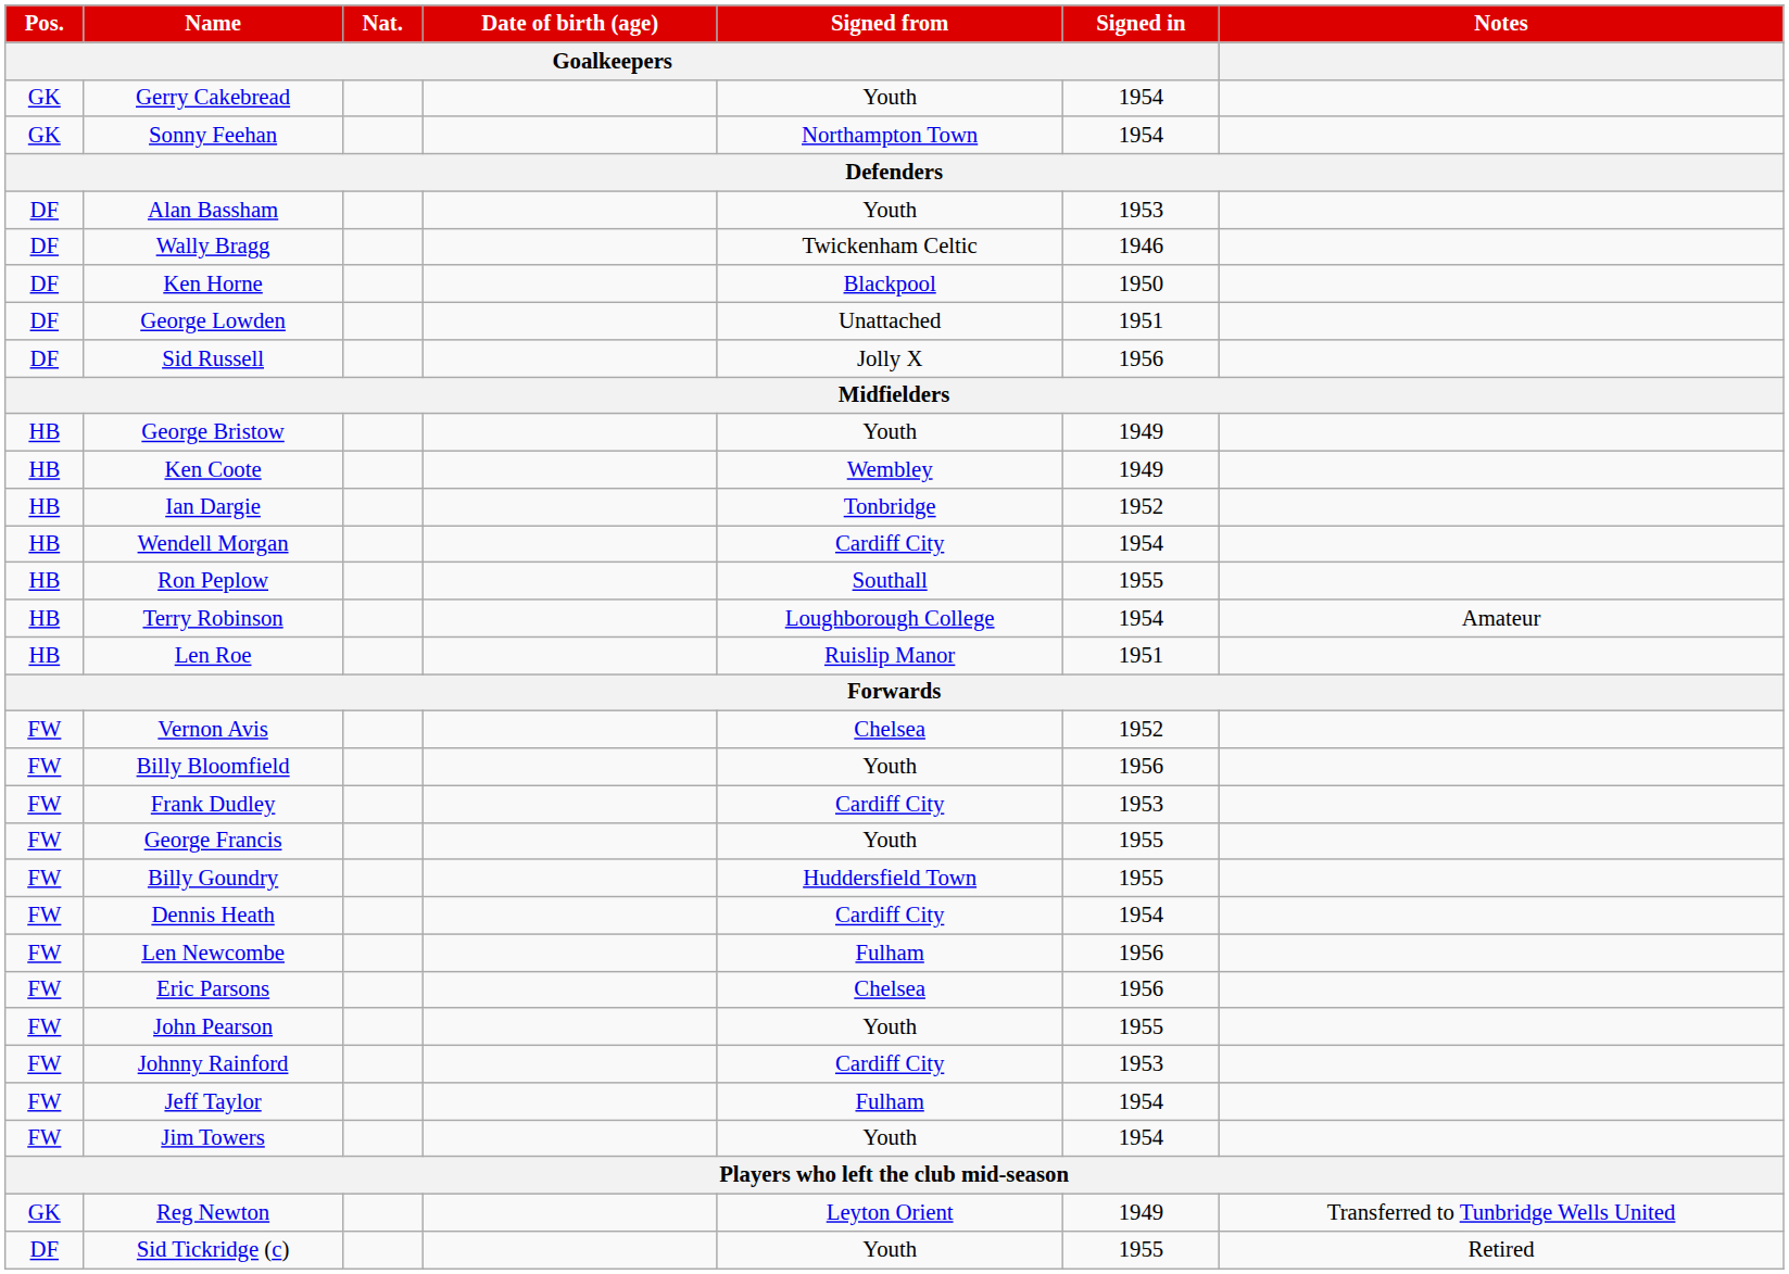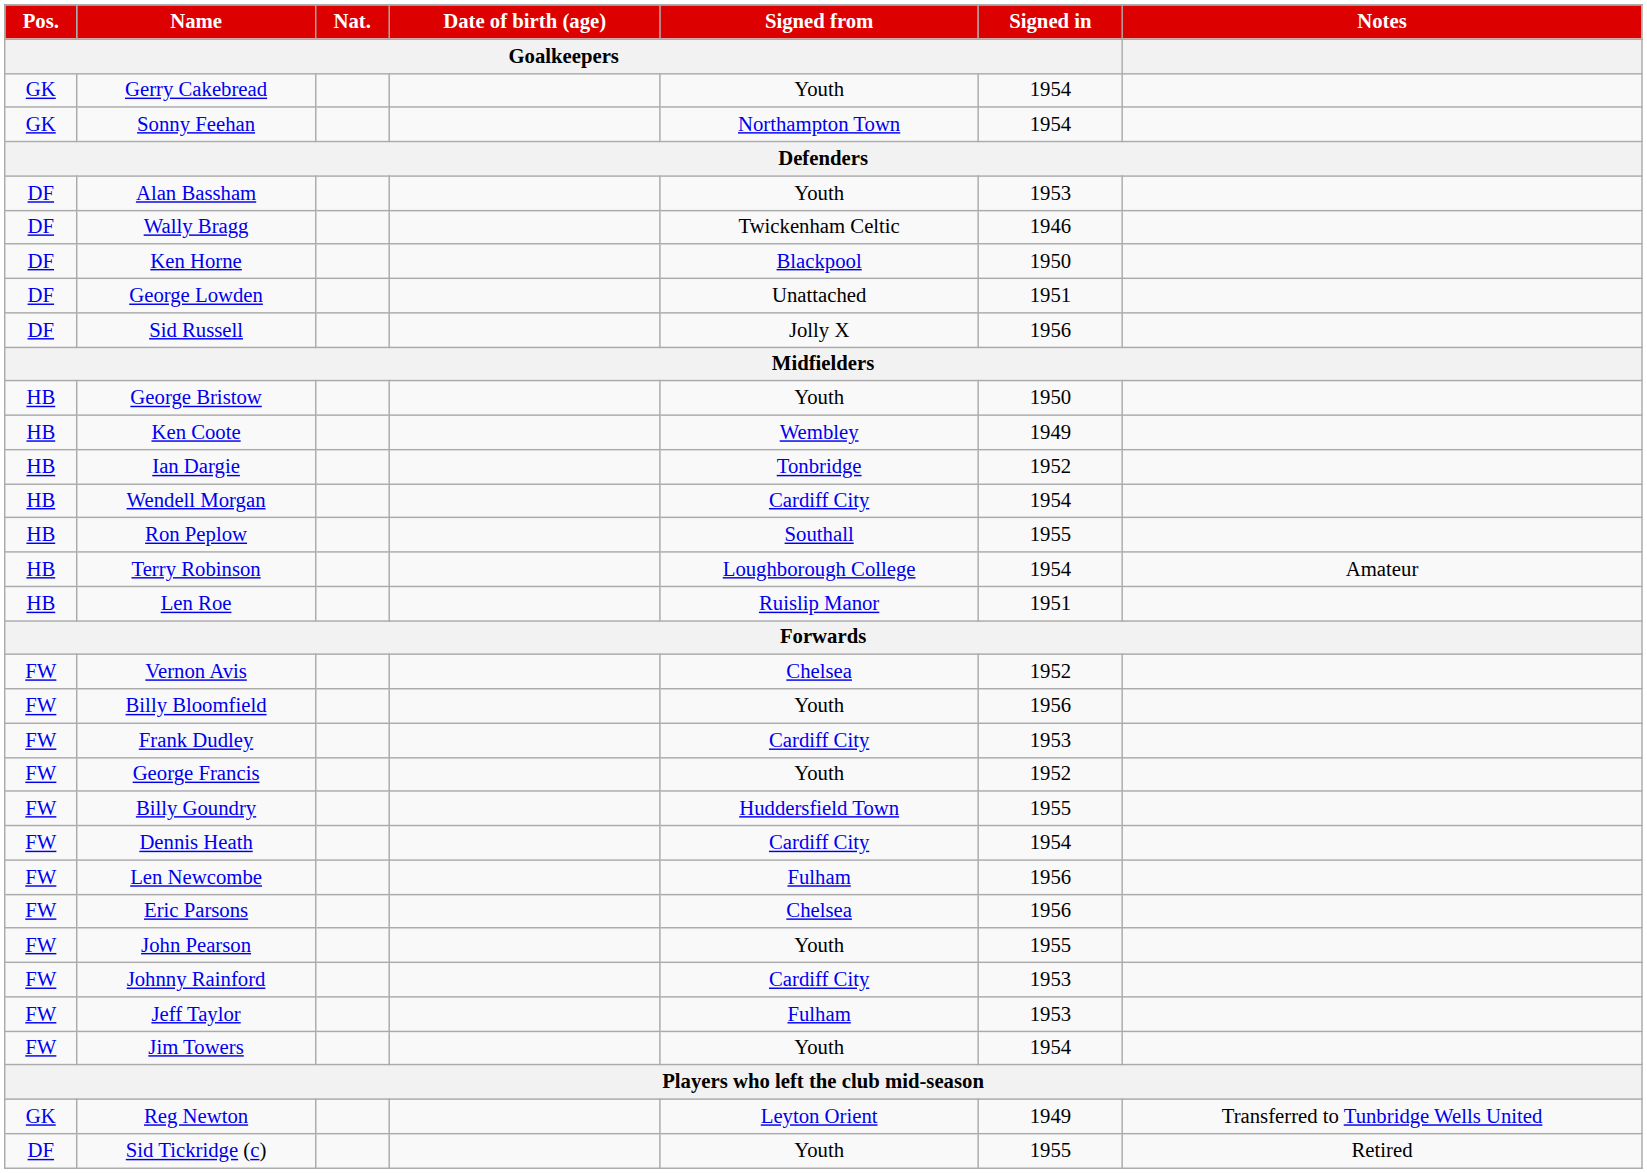 <table class="wikitable"  style="text-align:center; font-size:90%; width:90%;">
 <tr>
 <th style="background:#d00; color:white; text-align:center;">Pos.</th>
 <th style="background:#d00; color:white; text-align:center;">Name</th>
 <th style="background:#d00; color:white; text-align:center;">Nat.</th>
 <th style="background:#d00; color:white; text-align:center;">Date of birth (age)</th>
 <th style="background:#d00; color:white; text-align:center;">Signed from</th>
 <th style="background:#d00; color:white; text-align:center;">Signed in</th>
 <th style="background:#d00; color:white; text-align:center;">Notes</th>
 </tr>
 <tr>
 <th colspan="6">Goalkeepers</th>
 <th></th>
 </tr>
 <tr>
 <td><a href='#'>GK</a></td>
 <td><a href='#'>Gerry Cakebread</a></td>
 <td></td>
 <td></td>
 <td>Youth</td>
 <td>1954</td>
 <td></td>
 </tr>
 <tr>
 <td><a href='#'>GK</a></td>
 <td><a href='#'>Sonny Feehan</a></td>
 <td></td>
 <td></td>
 <td><a href='#'>Northampton Town</a></td>
 <td>1954</td>
 <td></td>
 </tr>
 <tr>
 <th colspan="7">Defenders</th>
 </tr>
 <tr>
 <td><a href='#'>DF</a></td>
 <td><a href='#'>Alan Bassham</a></td>
 <td></td>
 <td></td>
 <td>Youth</td>
 <td>1953</td>
 <td></td>
 </tr>
 <tr>
 <td><a href='#'>DF</a></td>
 <td><a href='#'>Wally Bragg</a></td>
 <td></td>
 <td></td>
 <td>Twickenham Celtic</td>
 <td>1946</td>
 <td></td>
 </tr>
 <tr>
 <td><a href='#'>DF</a></td>
 <td><a href='#'>Ken Horne</a></td>
 <td></td>
 <td></td>
 <td><a href='#'>Blackpool</a></td>
 <td>1950</td>
 <td></td>
 </tr>
 <tr>
 <td><a href='#'>DF</a></td>
 <td><a href='#'>George Lowden</a></td>
 <td></td>
 <td></td>
 <td>Unattached</td>
 <td>1951</td>
 <td></td>
 </tr>
 <tr>
 <td><a href='#'>DF</a></td>
 <td><a href='#'>Sid Russell</a></td>
 <td></td>
 <td></td>
 <td>Jolly X</td>
 <td>1956</td>
 <td></td>
 </tr>
 <tr>
 <th colspan="7">Midfielders</th>
 </tr>
 <tr>
 <td><a href='#'>HB</a></td>
 <td><a href='#'>George Bristow</a></td>
 <td></td>
 <td></td>
 <td>Youth</td>
-<td>1949</td>
+<td>1950</td>
 <td></td>
 </tr>
 <tr>
 <td><a href='#'>HB</a></td>
 <td><a href='#'>Ken Coote</a></td>
 <td></td>
 <td></td>
 <td><a href='#'>Wembley</a></td>
 <td>1949</td>
 <td></td>
 </tr>
 <tr>
 <td><a href='#'>HB</a></td>
 <td><a href='#'>Ian Dargie</a></td>
 <td></td>
 <td></td>
 <td><a href='#'>Tonbridge</a></td>
 <td>1952</td>
 <td></td>
 </tr>
 <tr>
 <td><a href='#'>HB</a></td>
 <td><a href='#'>Wendell Morgan</a></td>
 <td></td>
 <td></td>
 <td><a href='#'>Cardiff City</a></td>
 <td>1954</td>
 <td></td>
 </tr>
 <tr>
 <td><a href='#'>HB</a></td>
 <td><a href='#'>Ron Peplow</a></td>
 <td></td>
 <td></td>
 <td><a href='#'>Southall</a></td>
 <td>1955</td>
 <td></td>
 </tr>
 <tr>
 <td><a href='#'>HB</a></td>
 <td><a href='#'>Terry Robinson</a></td>
 <td></td>
 <td></td>
 <td><a href='#'>Loughborough College</a></td>
 <td>1954</td>
 <td>Amateur</td>
 </tr>
 <tr>
 <td><a href='#'>HB</a></td>
 <td><a href='#'>Len Roe</a></td>
 <td></td>
 <td></td>
 <td><a href='#'>Ruislip Manor</a></td>
 <td>1951</td>
 <td></td>
 </tr>
 <tr>
 <th colspan="7">Forwards</th>
 </tr>
 <tr>
 <td><a href='#'>FW</a></td>
 <td><a href='#'>Vernon Avis</a></td>
 <td></td>
 <td></td>
 <td><a href='#'>Chelsea</a></td>
 <td>1952</td>
 <td></td>
 </tr>
 <tr>
 <td><a href='#'>FW</a></td>
 <td><a href='#'>Billy Bloomfield</a></td>
 <td></td>
 <td></td>
 <td>Youth</td>
 <td>1956</td>
 <td></td>
 </tr>
 <tr>
 <td><a href='#'>FW</a></td>
 <td><a href='#'>Frank Dudley</a></td>
 <td></td>
 <td></td>
 <td><a href='#'>Cardiff City</a></td>
 <td>1953</td>
 <td></td>
 </tr>
 <tr>
 <td><a href='#'>FW</a></td>
 <td><a href='#'>George Francis</a></td>
 <td></td>
 <td></td>
 <td>Youth</td>
-<td>1955</td>
+<td>1952</td>
 <td></td>
 </tr>
 <tr>
 <td><a href='#'>FW</a></td>
 <td><a href='#'>Billy Goundry</a></td>
 <td></td>
 <td></td>
 <td><a href='#'>Huddersfield Town</a></td>
 <td>1955</td>
 <td></td>
 </tr>
 <tr>
 <td><a href='#'>FW</a></td>
 <td><a href='#'>Dennis Heath</a></td>
 <td></td>
 <td></td>
 <td><a href='#'>Cardiff City</a></td>
 <td>1954</td>
 <td></td>
 </tr>
 <tr>
 <td><a href='#'>FW</a></td>
 <td><a href='#'>Len Newcombe</a></td>
 <td></td>
 <td></td>
 <td><a href='#'>Fulham</a></td>
 <td>1956</td>
 <td></td>
 </tr>
 <tr>
 <td><a href='#'>FW</a></td>
 <td><a href='#'>Eric Parsons</a></td>
 <td></td>
 <td></td>
 <td><a href='#'>Chelsea</a></td>
 <td>1956</td>
 <td></td>
 </tr>
 <tr>
 <td><a href='#'>FW</a></td>
 <td><a href='#'>John Pearson</a></td>
 <td></td>
 <td></td>
 <td>Youth</td>
 <td>1955</td>
 <td></td>
 </tr>
 <tr>
 <td><a href='#'>FW</a></td>
 <td><a href='#'>Johnny Rainford</a></td>
 <td></td>
 <td></td>
 <td><a href='#'>Cardiff City</a></td>
 <td>1953</td>
 <td></td>
 </tr>
 <tr>
 <td><a href='#'>FW</a></td>
 <td><a href='#'>Jeff Taylor</a></td>
 <td></td>
 <td></td>
 <td><a href='#'>Fulham</a></td>
-<td>1954</td>
+<td>1953</td>
 <td></td>
 </tr>
 <tr>
 <td><a href='#'>FW</a></td>
 <td><a href='#'>Jim Towers</a></td>
 <td></td>
 <td></td>
 <td>Youth</td>
 <td>1954</td>
 <td></td>
 </tr>
 <tr>
 <th colspan="7">Players who left the club mid-season</th>
 </tr>
 <tr>
 <td><a href='#'>GK</a></td>
 <td><a href='#'>Reg Newton</a></td>
 <td></td>
 <td></td>
 <td><a href='#'>Leyton Orient</a></td>
 <td>1949</td>
 <td>Transferred to <a href='#'>Tunbridge Wells United</a></td>
 </tr>
 <tr>
 <td><a href='#'>DF</a></td>
 <td><a href='#'>Sid Tickridge</a> (<a href='#'>c</a>)</td>
 <td></td>
 <td></td>
 <td>Youth</td>
 <td>1955</td>
 <td>Retired</td>
 </tr>
 </table>
